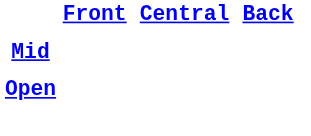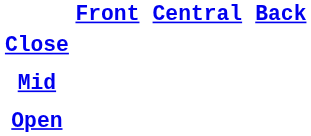 <table>
 <tr>
 <th></th>
 <th><a href='#'>Front</a></th>
 <th></th>
 <th><a href='#'>Central</a></th>
 <th></th>
 <th><a href='#'>Back</a></th>
+</tr>
+<tr align=center>
+<th><a href='#'>Close</a></th>
+<td></td>
+<td></td>
+<td></td>
+<td></td>
+<td></td>
 </tr>
 <tr align=center>
 <th></th>
 <td></td>
 <td></td>
 <td></td>
 <td></td>
 <td></td>
 </tr>
 <tr align=center>
 <th rowspan="2"><a href='#'>Mid</a></th>
 <td></td>
 <td></td>
 <td></td>
 <td></td>
 <td></td>
 </tr>
 <tr align=center>
 <td></td>
 <td></td>
 <td></td>
 <td></td>
 <td></td>
 </tr>
 <tr align=center>
 <th></th>
 <td></td>
 <td></td>
 <td></td>
 <td></td>
 <td></td>
 </tr>
 <tr align=center>
 <th><a href='#'>Open</a></th>
 <td></td>
 <td></td>
 <td></td>
 <td></td>
 <td></td>
 </tr>
 </table>
